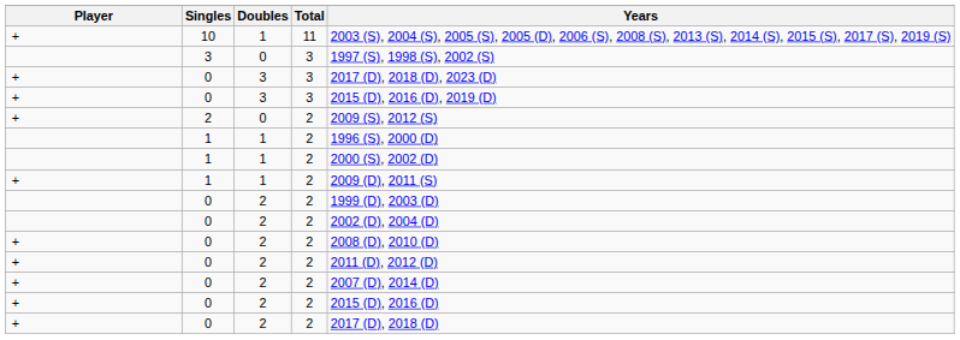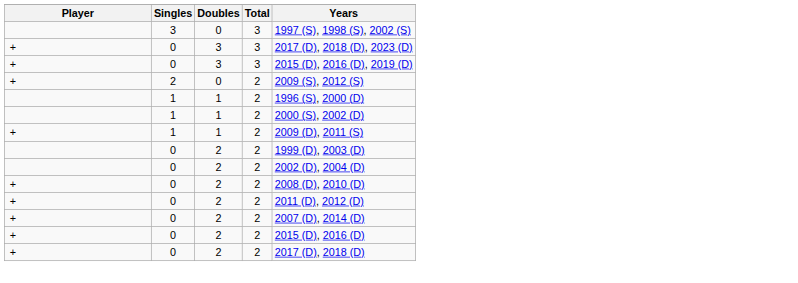 <table class="sortable wikitable" style="font-size:95%">
 <tr style="background: #efefef">
 </tr>
 <tr>
 <th width="200">Player</th>
 <th>Singles</th>
 <th>Doubles</th>
 <th>Total</th>
 <th class="unsortable">Years</th>
-</tr>
-<tr>
-<td> +</td>
-<td align="center">10</td>
-<td align="center">1</td>
-<td align="center">11</td>
-<td><a href='#'>2003 (S)</a>, <a href='#'>2004 (S)</a>, <a href='#'>2005 (S)</a>, <a href='#'>2005 (D)</a>, <a href='#'>2006 (S)</a>, <a href='#'>2008 (S)</a>, <a href='#'>2013 (S)</a>, <a href='#'>2014 (S)</a>, <a href='#'>2015 (S)</a>, <a href='#'>2017 (S)</a>, <a href='#'>2019 (S)</a></td>
 </tr>
 <tr>
 <td></td>
 <td align="center">3</td>
 <td align="center">0</td>
 <td align="center">3</td>
 <td><a href='#'>1997 (S)</a>, <a href='#'>1998 (S)</a>, <a href='#'>2002 (S)</a></td>
 </tr>
 <tr>
 <td> +</td>
 <td align="center">0</td>
 <td align="center">3</td>
 <td align="center">3</td>
 <td><a href='#'>2017 (D)</a>, <a href='#'>2018 (D)</a>, <a href='#'>2023 (D)</a></td>
 </tr>
 <tr>
 <td> +</td>
 <td align="center">0</td>
 <td align="center">3</td>
 <td align="center">3</td>
 <td><a href='#'>2015 (D)</a>, <a href='#'>2016 (D)</a>, <a href='#'>2019 (D)</a></td>
 </tr>
 <tr>
 <td> +</td>
 <td align="center">2</td>
 <td align="center">0</td>
 <td align="center">2</td>
 <td><a href='#'>2009 (S)</a>, <a href='#'>2012 (S)</a></td>
 </tr>
 <tr>
 <td></td>
 <td align="center">1</td>
 <td align="center">1</td>
 <td align="center">2</td>
 <td><a href='#'>1996 (S)</a>, <a href='#'>2000 (D)</a></td>
 </tr>
 <tr>
 <td></td>
 <td align="center">1</td>
 <td align="center">1</td>
 <td align="center">2</td>
 <td><a href='#'>2000 (S)</a>, <a href='#'>2002 (D)</a></td>
 </tr>
 <tr>
 <td> +</td>
 <td align="center">1</td>
 <td align="center">1</td>
 <td align="center">2</td>
 <td><a href='#'>2009 (D)</a>, <a href='#'>2011 (S)</a></td>
 </tr>
 <tr>
 <td></td>
 <td align="center">0</td>
 <td align="center">2</td>
 <td align="center">2</td>
 <td><a href='#'>1999 (D)</a>, <a href='#'>2003 (D)</a></td>
 </tr>
 <tr>
 <td></td>
 <td align="center">0</td>
 <td align="center">2</td>
 <td align="center">2</td>
 <td><a href='#'>2002 (D)</a>, <a href='#'>2004 (D)</a></td>
 </tr>
 <tr>
 <td> +</td>
 <td align="center">0</td>
 <td align="center">2</td>
 <td align="center">2</td>
 <td><a href='#'>2008 (D)</a>, <a href='#'>2010 (D)</a></td>
 </tr>
 <tr>
 <td> +</td>
 <td align="center">0</td>
 <td align="center">2</td>
 <td align="center">2</td>
 <td><a href='#'>2011 (D)</a>, <a href='#'>2012 (D)</a></td>
 </tr>
 <tr>
 <td> +</td>
 <td align="center">0</td>
 <td align="center">2</td>
 <td align="center">2</td>
 <td><a href='#'>2007 (D)</a>, <a href='#'>2014 (D)</a></td>
 </tr>
 <tr>
 <td> +</td>
 <td align="center">0</td>
 <td align="center">2</td>
 <td align="center">2</td>
 <td><a href='#'>2015 (D)</a>, <a href='#'>2016 (D)</a></td>
 </tr>
 <tr>
 <td> +</td>
 <td align="center">0</td>
 <td align="center">2</td>
 <td align="center">2</td>
 <td><a href='#'>2017 (D)</a>, <a href='#'>2018 (D)</a></td>
 </tr>
 </table>
